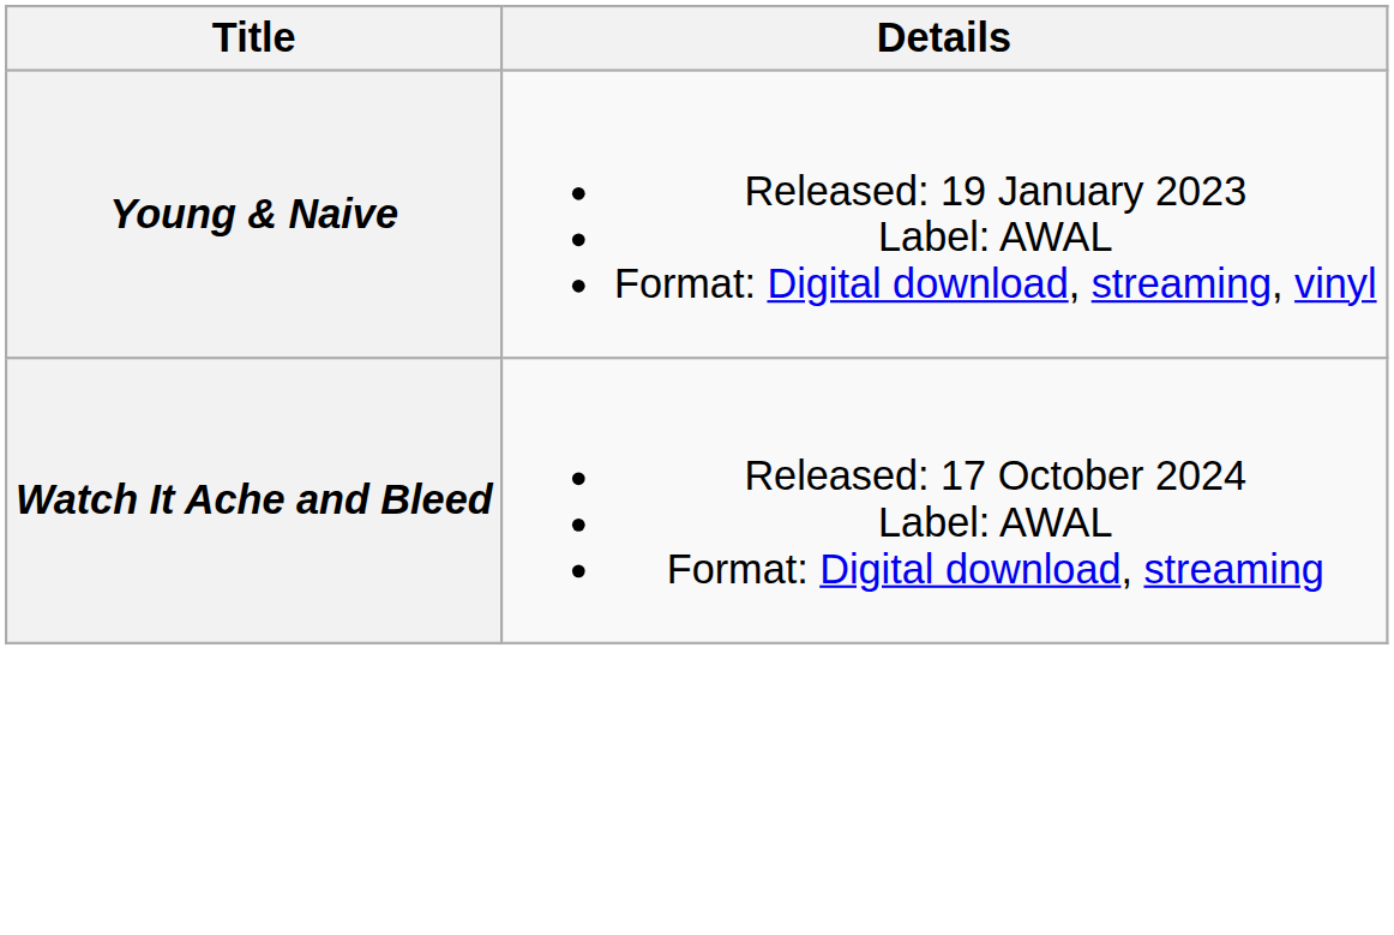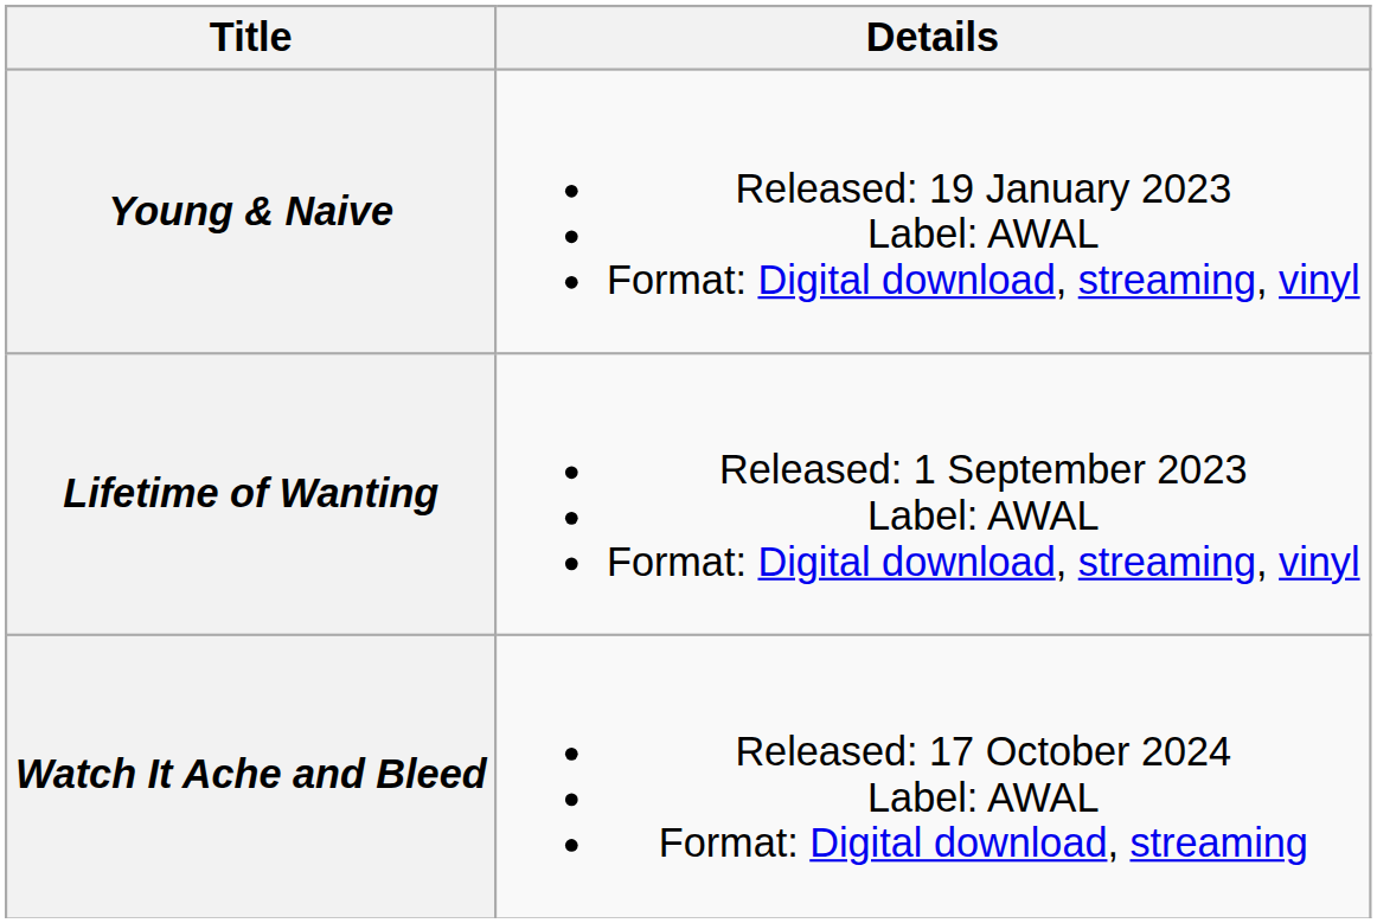 <table class="wikitable plainrowheaders" style="text-align:center;">
 <tr>
 <th scope="col">Title</th>
 <th scope="col">Details</th>
 </tr>
 <tr>
 <th scope="row"><em>Young & Naive</em></th>
 <td><br><ul><li>Released: 19 January 2023</li><li>Label: AWAL</li><li>Format: <a href='#'>Digital download</a>, <a href='#'>streaming</a>, <a href='#'>vinyl</a></li></ul></td>
 </tr>
 <tr>
+<th scope="row"><em>Lifetime of Wanting</em></th>
+<td><br><ul><li>Released: 1 September 2023</li><li>Label: AWAL</li><li>Format: <a href='#'>Digital download</a>, <a href='#'>streaming</a>, <a href='#'>vinyl</a></li></ul></td>
+</tr>
+<tr>
 <th scope="row"><em>Watch It Ache and Bleed</em></th>
 <td><br><ul><li>Released: 17 October 2024</li><li>Label: AWAL</li><li>Format: <a href='#'>Digital download</a>, <a href='#'>streaming</a></li></ul></td>
 </tr>
 </table>
